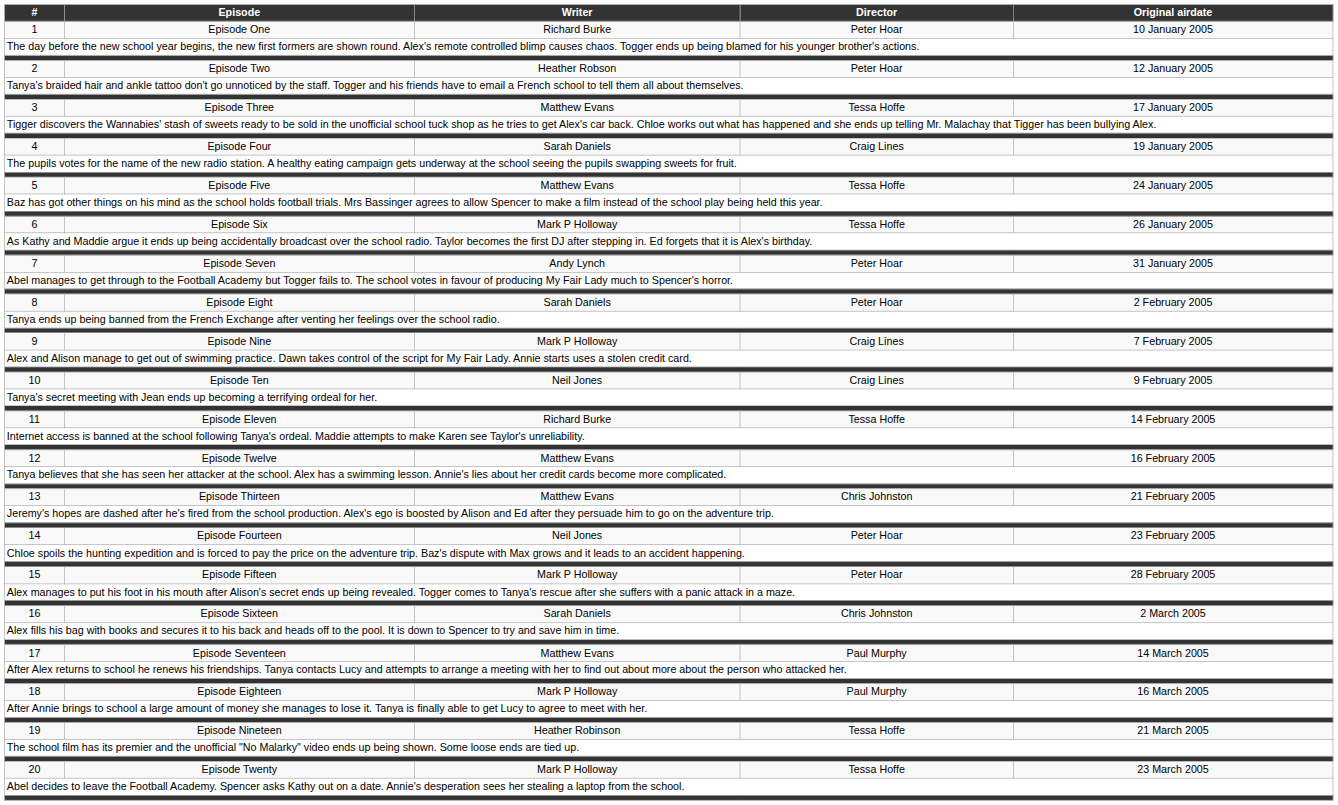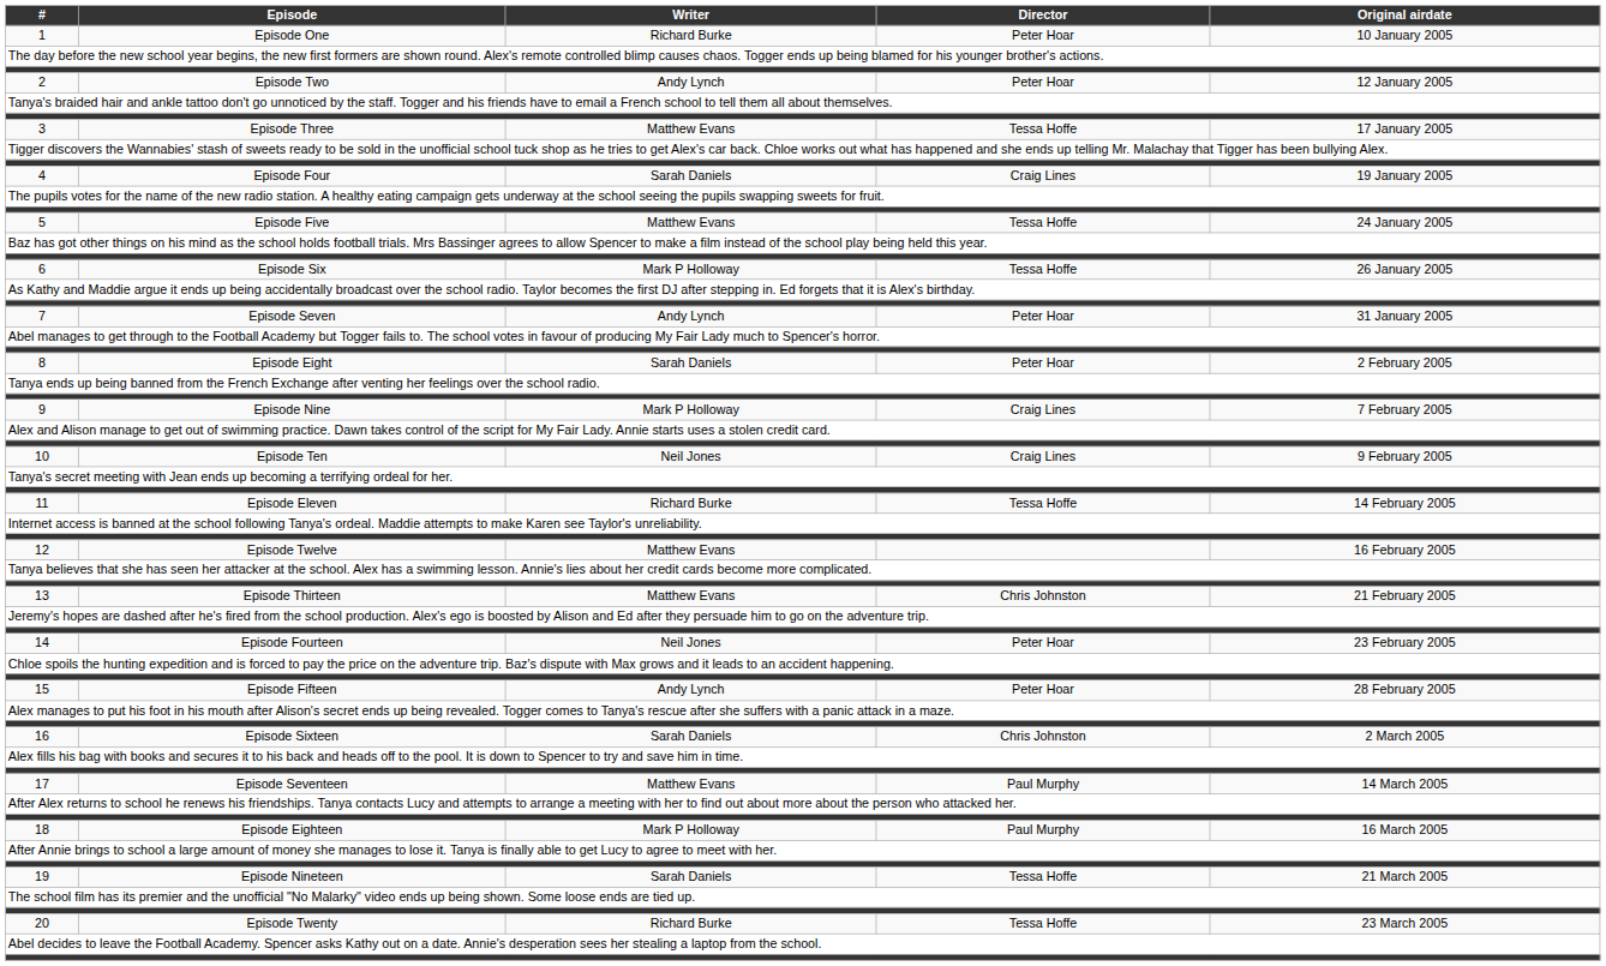 <table class="wikitable" style="width:100%;">
 <tr>
 <th style="background-color: #333333; color:white">#</th>
 <th style="background: #333333; color:white">Episode</th>
 <th style="background: #333333; color:white">Writer</th>
 <th style="background: #333333; color:white">Director</th>
 <th style="background: #333333; color:white">Original airdate</th>
 </tr>
 <tr>
 <td align="center">1</td>
 <td align="center">Episode One</td>
 <td align="center">Richard Burke</td>
 <td align="center">Peter Hoar</td>
 <td align="center">10 January 2005</td>
 </tr>
 <tr>
 <td style="background:white" colspan="5">The day before the new school year begins, the new first formers are shown round. Alex's remote controlled blimp causes chaos. Togger ends up being blamed for his younger brother's actions.</td>
 </tr>
 <tr style="background:#333333; height:2px">
 <td colspan="5"></td>
 </tr>
 <tr>
 <td align="center">2</td>
 <td align="center">Episode Two</td>
-<td align="center">Heather Robson</td>
+<td align="center">Andy Lynch</td>
 <td align="center">Peter Hoar</td>
 <td align="center">12 January 2005</td>
 </tr>
 <tr>
 <td style="background:white" colspan="5">Tanya's braided hair and ankle tattoo don't go unnoticed by the staff. Togger and his friends have to email a French school to tell them all about themselves.</td>
 </tr>
 <tr style="background:#333333; height:2px">
 <td colspan="5"></td>
 </tr>
 <tr>
 <td align="center">3</td>
 <td align="center">Episode Three</td>
 <td align="center">Matthew Evans</td>
 <td align="center">Tessa Hoffe</td>
 <td align="center">17 January 2005</td>
 </tr>
 <tr>
 <td style="background:white" colspan="5">Tigger discovers the Wannabies' stash of sweets ready to be sold in the unofficial school tuck shop as he tries to get Alex's car back. Chloe works out what has happened and she ends up telling Mr. Malachay that Tigger has been bullying Alex.</td>
 </tr>
 <tr style="background:#333333; height:2px">
 <td colspan="5"></td>
 </tr>
 <tr>
 <td align="center">4</td>
 <td align="center">Episode Four</td>
 <td align="center">Sarah Daniels</td>
 <td align="center">Craig Lines</td>
 <td align="center">19 January 2005</td>
 </tr>
 <tr>
 <td style="background:white" colspan="5">The pupils votes for the name of the new radio station. A healthy eating campaign gets underway at the school seeing the pupils swapping sweets for fruit.</td>
 </tr>
 <tr style="background:#333333; height:2px">
 <td colspan="5"></td>
 </tr>
 <tr>
 <td align="center">5</td>
 <td align="center">Episode Five</td>
 <td align="center">Matthew Evans</td>
 <td align="center">Tessa Hoffe</td>
 <td align="center">24 January 2005</td>
 </tr>
 <tr>
 <td style="background:white" colspan="5">Baz has got other things on his mind as the school holds football trials. Mrs Bassinger agrees to allow Spencer to make a film instead of the school play being held this year.</td>
 </tr>
 <tr style="background:#333333; height:2px">
 <td colspan="5"></td>
 </tr>
 <tr>
 <td align="center">6</td>
 <td align="center">Episode Six</td>
 <td align="center">Mark P Holloway</td>
 <td align="center">Tessa Hoffe</td>
 <td align="center">26 January 2005</td>
 </tr>
 <tr>
 <td style="background:white" colspan="5">As Kathy and Maddie argue it ends up being accidentally broadcast over the school radio. Taylor becomes the first DJ after stepping in. Ed forgets that it is Alex's birthday.</td>
 </tr>
 <tr style="background:#333333; height:2px">
 <td colspan="5"></td>
 </tr>
 <tr>
 <td align="center">7</td>
 <td align="center">Episode Seven</td>
 <td align="center">Andy Lynch</td>
 <td align="center">Peter Hoar</td>
 <td align="center">31 January 2005</td>
 </tr>
 <tr>
 <td style="background:white" colspan="5">Abel manages to get through to the Football Academy but Togger fails to. The school votes in favour of producing My Fair Lady much to Spencer's horror.</td>
 </tr>
 <tr style="background:#333333; height:2px">
 <td colspan="5"></td>
 </tr>
 <tr>
 <td align="center">8</td>
 <td align="center">Episode Eight</td>
 <td align="center">Sarah Daniels</td>
 <td align="center">Peter Hoar</td>
 <td align="center">2 February 2005</td>
 </tr>
 <tr>
 <td style="background:white" colspan="5">Tanya ends up being banned from the French Exchange after venting her feelings over the school radio.</td>
 </tr>
 <tr style="background:#333333; height:2px">
 <td colspan="5"></td>
 </tr>
 <tr>
 <td align="center">9</td>
 <td align="center">Episode Nine</td>
 <td align="center">Mark P Holloway</td>
 <td align="center">Craig Lines</td>
 <td align="center">7 February 2005</td>
 </tr>
 <tr>
 <td style="background:white" colspan="5">Alex and Alison manage to get out of swimming practice. Dawn takes control of the script for My Fair Lady. Annie starts uses a stolen credit card.</td>
 </tr>
 <tr style="background:#333333; height:2px">
 <td colspan="5"></td>
 </tr>
 <tr>
 <td align="center">10</td>
 <td align="center">Episode Ten</td>
 <td align="center">Neil Jones</td>
 <td align="center">Craig Lines</td>
 <td align="center">9 February 2005</td>
 </tr>
 <tr>
 <td style="background:white" colspan="5">Tanya's secret meeting with Jean ends up becoming a terrifying ordeal for her.</td>
 </tr>
 <tr style="background:#333333; height:2px">
 <td colspan="5"></td>
 </tr>
 <tr>
 <td align="center">11</td>
 <td align="center">Episode Eleven</td>
 <td align="center">Richard Burke</td>
 <td align="center">Tessa Hoffe</td>
 <td align="center">14 February 2005</td>
 </tr>
 <tr>
 <td style="background:white" colspan="5">Internet access is banned at the school following Tanya's ordeal. Maddie attempts to make Karen see Taylor's unreliability.</td>
 </tr>
 <tr style="background:#333333; height:2px">
 <td colspan="5"></td>
 </tr>
 <tr>
 <td align="center">12</td>
 <td align="center">Episode Twelve</td>
 <td align="center">Matthew Evans</td>
 <td align="center"></td>
 <td align="center">16 February 2005</td>
 </tr>
 <tr>
 <td style="background:white" colspan="5">Tanya believes that she has seen her attacker at the school. Alex has a swimming lesson. Annie's lies about her credit cards become more complicated.</td>
 </tr>
 <tr style="background:#333333; height:2px">
 <td colspan="5"></td>
 </tr>
 <tr>
 <td align="center">13</td>
 <td align="center">Episode Thirteen</td>
 <td align="center">Matthew Evans</td>
 <td align="center">Chris Johnston</td>
 <td align="center">21 February 2005</td>
 </tr>
 <tr>
 <td style="background:white" colspan="5">Jeremy's hopes are dashed after he's fired from the school production. Alex's ego is boosted by Alison and Ed after they persuade him to go on the adventure trip.</td>
 </tr>
 <tr style="background:#333333; height:2px">
 <td colspan="5"></td>
 </tr>
 <tr>
 <td align="center">14</td>
 <td align="center">Episode Fourteen</td>
 <td align="center">Neil Jones</td>
 <td align="center">Peter Hoar</td>
 <td align="center">23 February 2005</td>
 </tr>
 <tr>
 <td style="background:white" colspan="5">Chloe spoils the hunting expedition and is forced to pay the price on the adventure trip. Baz's dispute with Max grows and it leads to an accident happening.</td>
 </tr>
 <tr style="background:#333333; height:2px">
 <td colspan="5"></td>
 </tr>
 <tr>
 <td align="center">15</td>
 <td align="center">Episode Fifteen</td>
-<td align="center">Mark P Holloway</td>
+<td align="center">Andy Lynch</td>
 <td align="center">Peter Hoar</td>
 <td align="center">28 February 2005</td>
 </tr>
 <tr>
 <td style="background:white" colspan="5">Alex manages to put his foot in his mouth after Alison's secret ends up being revealed. Togger comes to Tanya's rescue after she suffers with a panic attack in a maze.</td>
 </tr>
 <tr style="background:#333333; height:2px">
 <td colspan="5"></td>
 </tr>
 <tr>
 <td align="center">16</td>
 <td align="center">Episode Sixteen</td>
 <td align="center">Sarah Daniels</td>
 <td align="center">Chris Johnston</td>
 <td align="center">2 March 2005</td>
 </tr>
 <tr>
 <td style="background:white" colspan="5">Alex fills his bag with books and secures it to his back and heads off to the pool. It is down to Spencer to try and save him in time.</td>
 </tr>
 <tr style="background:#333333; height:2px">
 <td colspan="5"></td>
 </tr>
 <tr>
 <td align="center">17</td>
 <td align="center">Episode Seventeen</td>
 <td align="center">Matthew Evans</td>
 <td align="center">Paul Murphy</td>
 <td align="center">14 March 2005</td>
 </tr>
 <tr>
 <td style="background:white" colspan="5">After Alex returns to school he renews his friendships. Tanya contacts Lucy and attempts to arrange a meeting with her to find out about more about the person who attacked her.</td>
 </tr>
 <tr style="background:#333333; height:2px">
 <td colspan="5"></td>
 </tr>
 <tr>
 <td align="center">18</td>
 <td align="center">Episode Eighteen</td>
 <td align="center">Mark P Holloway</td>
 <td align="center">Paul Murphy</td>
 <td align="center">16 March 2005</td>
 </tr>
 <tr>
 <td style="background:white" colspan="5">After Annie brings to school a large amount of money she manages to lose it. Tanya is finally able to get Lucy to agree to meet with her.</td>
 </tr>
 <tr style="background:#333333; height:2px">
 <td colspan="5"></td>
 </tr>
 <tr>
 </tr>
 <tr>
 <td align="center">19</td>
 <td align="center">Episode Nineteen</td>
-<td align="center">Heather Robinson</td>
+<td align="center">Sarah Daniels</td>
 <td align="center">Tessa Hoffe</td>
 <td align="center">21 March 2005</td>
 </tr>
 <tr>
 <td style="background:white" colspan="5">The school film has its premier and the unofficial "No Malarky" video ends up being shown. Some loose ends are tied up.</td>
 </tr>
 <tr style="background:#333333; height:2px">
 <td colspan="5"></td>
 </tr>
 <tr>
 <td align="center">20</td>
 <td align="center">Episode Twenty</td>
-<td align="center">Mark P Holloway</td>
+<td align="center">Richard Burke</td>
 <td align="center">Tessa Hoffe</td>
 <td align="center">23 March 2005</td>
 </tr>
 <tr>
 <td style="background:white" colspan="5">Abel decides to leave the Football Academy. Spencer asks Kathy out on a date. Annie's desperation sees her stealing a laptop from the school.</td>
 </tr>
 <tr style="background:#333333; height:2px">
 <td colspan="5"></td>
 </tr>
 <tr>
 </tr>
 </table>
